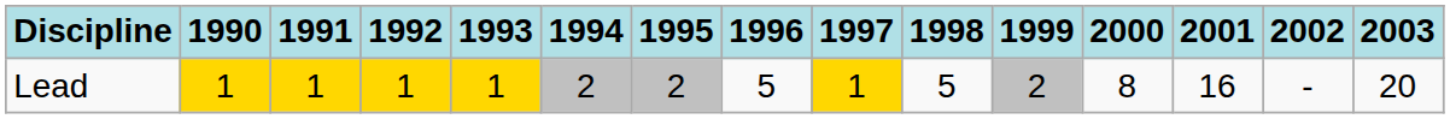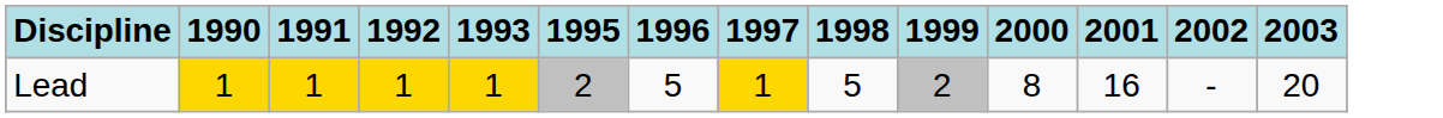 <table class="wikitable" style="text-align: center;">
 <tr>
 <th style="background: #b0e0e6;">Discipline</th>
 <th style="background: #b0e0e6;">1990</th>
 <th style="background: #b0e0e6;">1991</th>
 <th style="background: #b0e0e6;">1992</th>
 <th style="background: #b0e0e6;">1993</th>
-<th style="background: #b0e0e6;">1994</th>
 <th style="background: #b0e0e6;">1995</th>
 <th style="background: #b0e0e6;">1996</th>
 <th style="background: #b0e0e6;">1997</th>
 <th style="background: #b0e0e6;">1998</th>
 <th style="background: #b0e0e6;">1999</th>
 <th style="background: #b0e0e6;">2000</th>
 <th style="background: #b0e0e6;">2001</th>
 <th style="background: #b0e0e6;">2002</th>
 <th style="background: #b0e0e6;">2003</th>
 </tr>
 <tr>
 <td align="left">Lead</td>
 <td style="background: gold;">1</td>
 <td style="background: gold;">1</td>
 <td style="background: gold;">1</td>
 <td style="background: gold;">1</td>
 <td style="background: silver;">2</td>
-<td style="background: silver;">2</td>
 <td>5</td>
 <td style="background: gold;">1</td>
 <td>5</td>
 <td style="background: silver;">2</td>
 <td>8</td>
 <td>16</td>
 <td>-</td>
 <td>20</td>
 </tr>
 </table>
